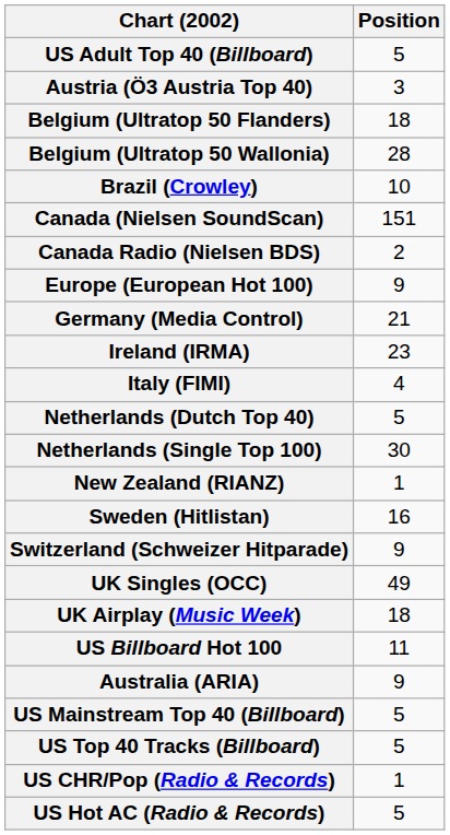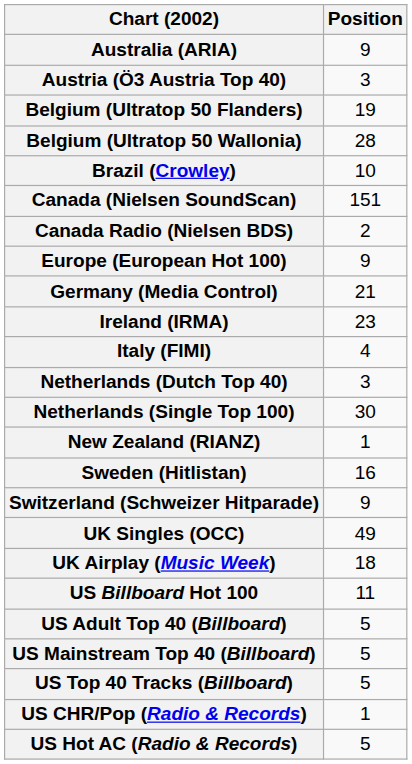 <table class="wikitable sortable plainrowheaders" style="text-align:center">
 <tr>
 <th scope="col">Chart (2002)</th>
 <th scope="col">Position</th>
 </tr>
 <tr>
-<th scope="row">US Adult Top 40 (<em>Billboard</em>)</th>
-<td>5</td>
+<th scope="row">Australia (ARIA)</th>
+<td>9</td>
 </tr>
 <tr>
 <th scope="row">Austria (Ö3 Austria Top 40)</th>
 <td>3</td>
 </tr>
 <tr>
 <th scope="row">Belgium (Ultratop 50 Flanders)</th>
-<td>18</td>
+<td>19</td>
 </tr>
 <tr>
 <th scope="row">Belgium (Ultratop 50 Wallonia)</th>
 <td>28</td>
 </tr>
 <tr>
 <th scope="row">Brazil (<a href='#'>Crowley</a>)</th>
 <td>10</td>
 </tr>
 <tr>
 <th scope="row">Canada (Nielsen SoundScan)</th>
 <td>151</td>
 </tr>
 <tr>
 <th scope="row">Canada Radio (Nielsen BDS)</th>
 <td>2</td>
 </tr>
 <tr>
 <th scope="row">Europe (European Hot 100)</th>
 <td>9</td>
 </tr>
 <tr>
 <th scope="row">Germany (Media Control)</th>
 <td>21</td>
 </tr>
 <tr>
 <th scope="row">Ireland (IRMA)</th>
 <td>23</td>
 </tr>
 <tr>
 <th scope="row">Italy (FIMI)</th>
 <td>4</td>
 </tr>
 <tr>
 <th scope="row">Netherlands (Dutch Top 40)</th>
-<td>5</td>
+<td>3</td>
 </tr>
 <tr>
 <th scope="row">Netherlands (Single Top 100)</th>
 <td>30</td>
 </tr>
 <tr>
 <th scope="row">New Zealand (RIANZ)</th>
 <td>1</td>
 </tr>
 <tr>
 <th scope="row">Sweden (Hitlistan)</th>
 <td>16</td>
 </tr>
 <tr>
 <th scope="row">Switzerland (Schweizer Hitparade)</th>
 <td>9</td>
 </tr>
 <tr>
 <th scope="row">UK Singles (OCC)</th>
 <td>49</td>
 </tr>
 <tr>
 <th scope="row">UK Airplay (<em><a href='#'>Music Week</a></em>)</th>
 <td>18</td>
 </tr>
 <tr>
 <th scope="row">US <em>Billboard</em> Hot 100</th>
 <td>11</td>
 </tr>
 <tr>
-<th scope="row">Australia (ARIA)</th>
-<td>9</td>
+<th scope="row">US Adult Top 40 (<em>Billboard</em>)</th>
+<td>5</td>
 </tr>
 <tr>
 <th scope="row">US Mainstream Top 40 (<em>Billboard</em>)</th>
 <td>5</td>
 </tr>
 <tr>
 <th scope="row">US Top 40 Tracks (<em>Billboard</em>)</th>
 <td>5</td>
 </tr>
 <tr>
 <th scope="row">US CHR/Pop (<em><a href='#'>Radio & Records</a></em>)</th>
 <td>1</td>
 </tr>
 <tr>
 <th scope="row">US Hot AC (<em>Radio & Records</em>)</th>
 <td>5</td>
 </tr>
 </table>
